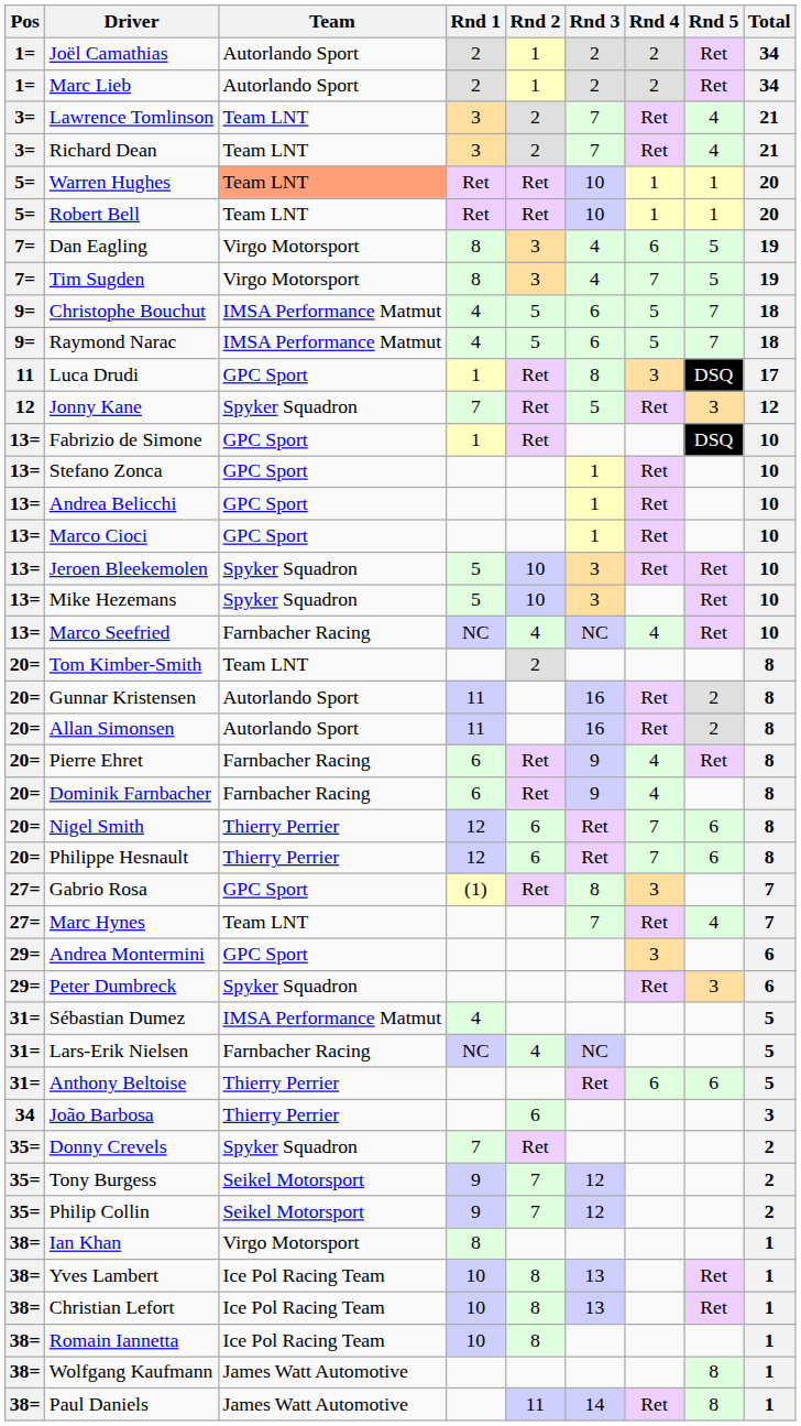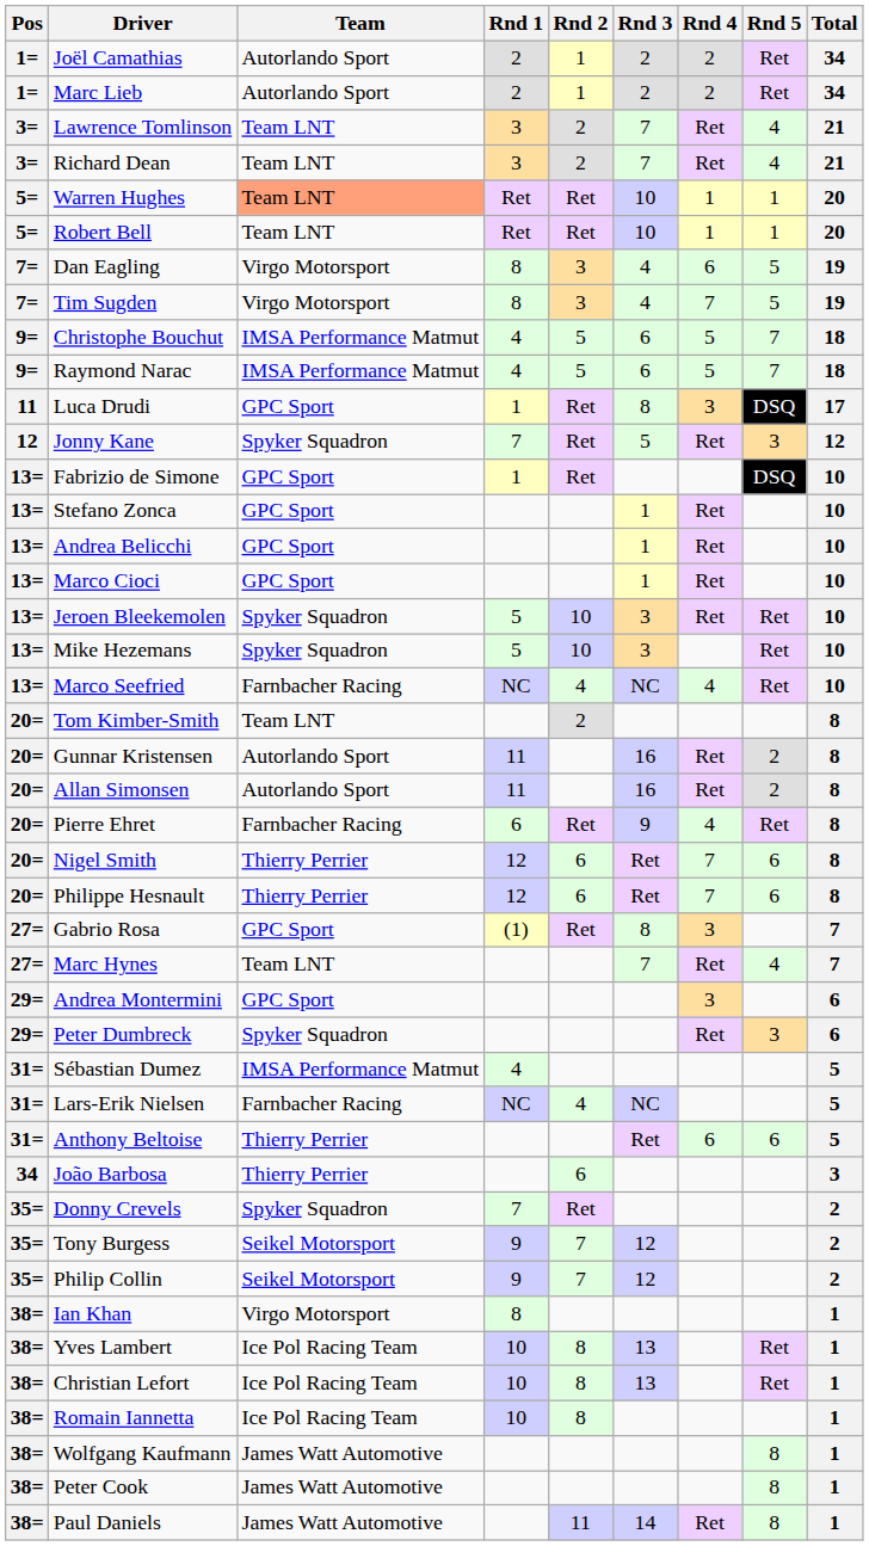 <table class="wikitable" style="font-size: 90%; text-align: center;">
 <tr>
 <th>Pos</th>
 <th>Driver</th>
 <th>Team</th>
 <th>Rnd 1</th>
 <th>Rnd 2</th>
 <th>Rnd 3</th>
 <th>Rnd 4</th>
 <th>Rnd 5</th>
 <th>Total</th>
 </tr>
 <tr>
 <th>1=</th>
 <td align=left> <a href='#'>Joël Camathias</a></td>
 <td align=left> Autorlando Sport</td>
 <td style="background:#dfdfdf;">2</td>
 <td style="background:#ffffbf;">1</td>
 <td style="background:#dfdfdf;">2</td>
 <td style="background:#dfdfdf;">2</td>
 <td style="background:#efcfff;">Ret</td>
 <th>34</th>
 </tr>
 <tr>
 <th>1=</th>
 <td align=left> <a href='#'>Marc Lieb</a></td>
 <td align=left> Autorlando Sport</td>
 <td style="background:#dfdfdf;">2</td>
 <td style="background:#ffffbf;">1</td>
 <td style="background:#dfdfdf;">2</td>
 <td style="background:#dfdfdf;">2</td>
 <td style="background:#efcfff;">Ret</td>
 <th>34</th>
 </tr>
 <tr>
 <th>3=</th>
 <td align=left> <a href='#'>Lawrence Tomlinson</a></td>
 <td align=left> <a href='#'>Team LNT</a></td>
 <td style="background:#ffdf9f;">3</td>
 <td style="background:#dfdfdf;">2</td>
 <td style="background:#dfffdf;">7</td>
 <td style="background:#efcfff;">Ret</td>
 <td style="background:#dfffdf;">4</td>
 <th>21</th>
 </tr>
 <tr>
 <th>3=</th>
 <td align=left> Richard Dean</td>
 <td align=left> Team LNT</td>
 <td style="background:#ffdf9f;">3</td>
 <td style="background:#dfdfdf;">2</td>
 <td style="background:#dfffdf;">7</td>
 <td style="background:#efcfff;">Ret</td>
 <td style="background:#dfffdf;">4</td>
 <th>21</th>
 </tr>
 <tr>
 <th>5=</th>
 <td align=left> <a href='#'>Warren Hughes</a></td>
 <td align=left style="background: lightsalmon;"> Team LNT</td>
 <td style="background:#efcfff;">Ret</td>
 <td style="background:#efcfff;">Ret</td>
 <td style="background:#cfcfff;">10</td>
 <td style="background:#ffffbf;">1</td>
 <td style="background:#ffffbf;">1</td>
 <th>20</th>
 </tr>
 <tr>
 <th>5=</th>
 <td align=left> <a href='#'>Robert Bell</a></td>
 <td align=left> Team LNT</td>
 <td style="background:#efcfff;">Ret</td>
 <td style="background:#efcfff;">Ret</td>
 <td style="background:#cfcfff;">10</td>
 <td style="background:#ffffbf;">1</td>
 <td style="background:#ffffbf;">1</td>
 <th>20</th>
 </tr>
 <tr>
 <th>7=</th>
 <td align=left> Dan Eagling</td>
 <td align=left> Virgo Motorsport</td>
 <td style="background:#dfffdf;">8</td>
 <td style="background:#ffdf9f;">3</td>
 <td style="background:#dfffdf;">4</td>
 <td style="background:#dfffdf;">6</td>
 <td style="background:#dfffdf;">5</td>
 <th>19</th>
 </tr>
 <tr>
 <th>7=</th>
 <td align=left> <a href='#'>Tim Sugden</a></td>
 <td align=left> Virgo Motorsport</td>
 <td style="background:#dfffdf;">8</td>
 <td style="background:#ffdf9f;">3</td>
 <td style="background:#dfffdf;">4</td>
 <td style="background:#dfffdf;">7</td>
 <td style="background:#dfffdf;">5</td>
 <th>19</th>
 </tr>
 <tr>
 <th>9=</th>
 <td align=left> <a href='#'>Christophe Bouchut</a></td>
 <td align=left> <a href='#'>IMSA Performance</a> Matmut</td>
 <td style="background:#dfffdf;">4</td>
 <td style="background:#dfffdf;">5</td>
 <td style="background:#dfffdf;">6</td>
 <td style="background:#dfffdf;">5</td>
 <td style="background:#dfffdf;">7</td>
 <th>18</th>
 </tr>
 <tr>
 <th>9=</th>
 <td align=left> Raymond Narac</td>
 <td align=left> <a href='#'>IMSA Performance</a> Matmut</td>
 <td style="background:#dfffdf;">4</td>
 <td style="background:#dfffdf;">5</td>
 <td style="background:#dfffdf;">6</td>
 <td style="background:#dfffdf;">5</td>
 <td style="background:#dfffdf;">7</td>
 <th>18</th>
 </tr>
 <tr>
 <th>11</th>
 <td align=left> Luca Drudi</td>
 <td align=left> <a href='#'>GPC Sport</a></td>
 <td style="background:#ffffbf;">1</td>
 <td style="background:#efcfff;">Ret</td>
 <td style="background:#dfffdf;">8</td>
 <td style="background:#ffdf9f;">3</td>
 <td style="background:#000000; color:white;">DSQ</td>
 <th>17</th>
 </tr>
 <tr>
 <th>12</th>
 <td align=left> <a href='#'>Jonny Kane</a></td>
 <td align=left> <a href='#'>Spyker</a> Squadron</td>
 <td style="background:#dfffdf;">7</td>
 <td style="background:#efcfff;">Ret</td>
 <td style="background:#dfffdf;">5</td>
 <td style="background:#efcfff;">Ret</td>
 <td style="background:#ffdf9f;">3</td>
 <th>12</th>
 </tr>
 <tr>
 <th>13=</th>
 <td align=left> Fabrizio de Simone</td>
 <td align=left> <a href='#'>GPC Sport</a></td>
 <td style="background:#ffffbf;">1</td>
 <td style="background:#efcfff;">Ret</td>
 <td></td>
 <td></td>
 <td style="background:#000000; color:white">DSQ</td>
 <th align="center">10</th>
 </tr>
 <tr>
 <th>13=</th>
 <td align=left> Stefano Zonca</td>
 <td align=left> <a href='#'>GPC Sport</a></td>
 <td></td>
 <td></td>
 <td style="background:#ffffbf;">1</td>
 <td style="background:#efcfff;">Ret</td>
 <td></td>
 <th>10</th>
 </tr>
 <tr>
 <th>13=</th>
 <td align=left> <a href='#'>Andrea Belicchi</a></td>
 <td align=left> <a href='#'>GPC Sport</a></td>
 <td></td>
 <td></td>
 <td style="background:#ffffbf;">1</td>
 <td style="background:#efcfff;">Ret</td>
 <td></td>
 <th>10</th>
 </tr>
 <tr>
 <th>13=</th>
 <td align=left> <a href='#'>Marco Cioci</a></td>
 <td align=left> <a href='#'>GPC Sport</a></td>
 <td></td>
 <td></td>
 <td style="background:#ffffbf;">1</td>
 <td style="background:#efcfff;">Ret</td>
 <td></td>
 <th>10</th>
 </tr>
 <tr>
 <th>13=</th>
 <td align=left> <a href='#'>Jeroen Bleekemolen</a></td>
 <td align=left> <a href='#'>Spyker</a> Squadron</td>
 <td style="background:#dfffdf;">5</td>
 <td style="background:#cfcfff;">10</td>
 <td style="background:#ffdf9f;">3</td>
 <td style="background:#efcfff;">Ret</td>
 <td style="background:#efcfff;">Ret</td>
 <th>10</th>
 </tr>
 <tr>
 <th>13=</th>
 <td align=left> Mike Hezemans</td>
 <td align=left> <a href='#'>Spyker</a> Squadron</td>
 <td style="background:#dfffdf;">5</td>
 <td style="background:#cfcfff;">10</td>
 <td style="background:#ffdf9f;">3</td>
 <td></td>
 <td style="background:#efcfff;">Ret</td>
 <th>10</th>
 </tr>
 <tr>
 <th>13=</th>
 <td align=left> <a href='#'>Marco Seefried</a></td>
 <td align=left> Farnbacher Racing</td>
 <td style="background:#cfcfff;">NC</td>
 <td style="background:#dfffdf;">4</td>
 <td style="background:#cfcfff;">NC</td>
 <td style="background:#dfffdf;">4</td>
 <td style="background:#efcfff;">Ret</td>
 <th>10</th>
 </tr>
 <tr>
 <th>20=</th>
 <td align=left> <a href='#'>Tom Kimber-Smith</a></td>
 <td align=left> Team LNT</td>
 <td></td>
 <td style="background:#dfdfdf;">2</td>
 <td></td>
 <td></td>
 <td></td>
 <th>8</th>
 </tr>
 <tr>
 <th>20=</th>
 <td align=left> Gunnar Kristensen</td>
 <td align=left> Autorlando Sport</td>
 <td style="background:#cfcfff;">11</td>
 <td></td>
 <td style="background:#cfcfff;">16</td>
 <td style="background:#efcfff;">Ret</td>
 <td style="background:#dfdfdf;">2</td>
 <th>8</th>
 </tr>
 <tr>
 <th>20=</th>
 <td align=left> <a href='#'>Allan Simonsen</a></td>
 <td align=left> Autorlando Sport</td>
 <td style="background:#cfcfff;">11</td>
 <td></td>
 <td style="background:#cfcfff;">16</td>
 <td style="background:#efcfff;">Ret</td>
 <td style="background:#dfdfdf;">2</td>
 <th>8</th>
 </tr>
 <tr>
 <th>20=</th>
 <td align=left> Pierre Ehret</td>
 <td align=left> Farnbacher Racing</td>
 <td style="background:#dfffdf;">6</td>
 <td style="background:#efcfff;">Ret</td>
 <td style="background:#cfcfff;">9</td>
 <td style="background:#dfffdf;">4</td>
 <td style="background:#efcfff;">Ret</td>
 <th>8</th>
 </tr>
 <tr>
 <th>20=</th>
-<td align=left> <a href='#'>Dominik Farnbacher</a></td>
-<td align=left> Farnbacher Racing</td>
-<td style="background:#dfffdf;">6</td>
-<td style="background:#efcfff;">Ret</td>
-<td style="background:#cfcfff;">9</td>
-<td style="background:#dfffdf;">4</td>
-<td></td>
-<th>8</th>
-</tr>
-<tr>
-<th>20=</th>
 <td align=left> <a href='#'>Nigel Smith</a></td>
 <td align=left> <a href='#'>Thierry Perrier</a></td>
 <td style="background:#cfcfff;">12</td>
 <td style="background:#dfffdf;">6</td>
 <td style="background:#efcfff;">Ret</td>
 <td style="background:#dfffdf;">7</td>
 <td style="background:#dfffdf;">6</td>
 <th>8</th>
 </tr>
 <tr>
 <th>20=</th>
 <td align=left> Philippe Hesnault</td>
 <td align=left> <a href='#'>Thierry Perrier</a></td>
 <td style="background:#cfcfff;">12</td>
 <td style="background:#dfffdf;">6</td>
 <td style="background:#efcfff;">Ret</td>
 <td style="background:#dfffdf;">7</td>
 <td style="background:#dfffdf;">6</td>
 <th>8</th>
 </tr>
 <tr>
 <th>27=</th>
 <td align=left> Gabrio Rosa</td>
 <td align=left> <a href='#'>GPC Sport</a></td>
 <td style="background:#ffffbf;">(1)</td>
 <td style="background:#efcfff;">Ret</td>
 <td style="background:#dfffdf;">8</td>
 <td style="background:#ffdf9f;">3</td>
 <td></td>
 <th>7</th>
 </tr>
 <tr>
 <th>27=</th>
 <td align=left> <a href='#'>Marc Hynes</a></td>
 <td align=left> Team LNT</td>
 <td></td>
 <td></td>
 <td style="background:#dfffdf;">7</td>
 <td style="background:#efcfff;">Ret</td>
 <td style="background:#dfffdf;">4</td>
 <th>7</th>
 </tr>
 <tr>
 <th>29=</th>
 <td align=left> <a href='#'>Andrea Montermini</a></td>
 <td align=left> <a href='#'>GPC Sport</a></td>
 <td></td>
 <td></td>
 <td></td>
 <td style="background:#ffdf9f;">3</td>
 <td></td>
 <th>6</th>
 </tr>
 <tr>
 <th>29=</th>
 <td align=left> <a href='#'>Peter Dumbreck</a></td>
 <td align=left> <a href='#'>Spyker</a> Squadron</td>
 <td></td>
 <td></td>
 <td></td>
 <td style="background:#efcfff;">Ret</td>
 <td style="background:#ffdf9f;">3</td>
 <th>6</th>
 </tr>
 <tr>
 <th>31=</th>
 <td align=left> Sébastian Dumez</td>
 <td align=left> <a href='#'>IMSA Performance</a> Matmut</td>
 <td style="background:#dfffdf;">4</td>
 <td></td>
 <td></td>
 <td></td>
 <td></td>
 <th>5</th>
 </tr>
 <tr>
 <th>31=</th>
 <td align=left> Lars-Erik Nielsen</td>
 <td align=left> Farnbacher Racing</td>
 <td style="background:#cfcfff;">NC</td>
 <td style="background:#dfffdf;">4</td>
 <td style="background:#cfcfff;">NC</td>
 <td></td>
 <td></td>
 <th>5</th>
 </tr>
 <tr>
 <th>31=</th>
 <td align=left> <a href='#'>Anthony Beltoise</a></td>
 <td align=left> <a href='#'>Thierry Perrier</a></td>
 <td></td>
 <td></td>
 <td style="background:#efcfff;">Ret</td>
 <td style="background:#dfffdf;">6</td>
 <td style="background:#dfffdf;">6</td>
 <th>5</th>
 </tr>
 <tr>
 <th>34</th>
 <td align=left> <a href='#'>João Barbosa</a></td>
 <td align=left> <a href='#'>Thierry Perrier</a></td>
 <td></td>
 <td style="background:#dfffdf;">6</td>
 <td></td>
 <td></td>
 <td></td>
 <th>3</th>
 </tr>
 <tr>
 <th>35=</th>
 <td align=left> <a href='#'>Donny Crevels</a></td>
 <td align=left> <a href='#'>Spyker</a> Squadron</td>
 <td style="background:#dfffdf;">7</td>
 <td style="background:#efcfff;">Ret</td>
 <td></td>
 <td></td>
 <td></td>
 <th>2</th>
 </tr>
 <tr>
 <th>35=</th>
 <td align=left> Tony Burgess</td>
 <td align=left> <a href='#'>Seikel Motorsport</a></td>
 <td style="background:#cfcfff;">9</td>
 <td style="background:#dfffdf;">7</td>
 <td style="background:#cfcfff;">12</td>
 <td></td>
 <td></td>
 <th>2</th>
 </tr>
 <tr>
 <th>35=</th>
 <td align=left> Philip Collin</td>
 <td align=left> <a href='#'>Seikel Motorsport</a></td>
 <td style="background:#cfcfff;">9</td>
 <td style="background:#dfffdf;">7</td>
 <td style="background:#cfcfff;">12</td>
 <td></td>
 <td></td>
 <th>2</th>
 </tr>
 <tr>
 <th>38=</th>
 <td align=left> <a href='#'>Ian Khan</a></td>
 <td align=left> Virgo Motorsport</td>
 <td style="background:#dfffdf;">8</td>
 <td></td>
 <td></td>
 <td></td>
 <td></td>
 <th>1</th>
 </tr>
 <tr>
 <th>38=</th>
 <td align=left> Yves Lambert</td>
 <td align=left> Ice Pol Racing Team</td>
 <td style="background:#cfcfff;">10</td>
 <td style="background:#dfffdf;">8</td>
 <td style="background:#cfcfff;">13</td>
 <td></td>
 <td style="background:#efcfff;">Ret</td>
 <th>1</th>
 </tr>
 <tr>
 <th>38=</th>
 <td align=left> Christian Lefort</td>
 <td align=left> Ice Pol Racing Team</td>
 <td style="background:#cfcfff;">10</td>
 <td style="background:#dfffdf;">8</td>
 <td style="background:#cfcfff;">13</td>
 <td></td>
 <td style="background:#efcfff;">Ret</td>
 <th>1</th>
 </tr>
 <tr>
 <th>38=</th>
 <td align=left> <a href='#'>Romain Iannetta</a></td>
 <td align=left> Ice Pol Racing Team</td>
 <td style="background:#cfcfff;">10</td>
 <td style="background:#dfffdf;">8</td>
 <td></td>
 <td></td>
 <td></td>
 <th>1</th>
 </tr>
 <tr>
 <th>38=</th>
 <td align=left> Wolfgang Kaufmann</td>
 <td align=left> James Watt Automotive</td>
 <td></td>
 <td></td>
 <td></td>
 <td></td>
 <td style="background:#dfffdf;">8</td>
 <th>1</th>
 </tr>
 <tr>
 <th>38=</th>
+<td align=left> Peter Cook</td>
+<td align=left> James Watt Automotive</td>
+<td></td>
+<td></td>
+<td></td>
+<td></td>
+<td style="background:#dfffdf;">8</td>
+<th>1</th>
+</tr>
+<tr>
+<th>38=</th>
 <td align=left> Paul Daniels</td>
 <td align=left> James Watt Automotive</td>
 <td></td>
 <td style="background:#cfcfff;">11</td>
 <td style="background:#cfcfff;">14</td>
 <td style="background:#efcfff;">Ret</td>
 <td style="background:#dfffdf;">8</td>
 <th>1</th>
 </tr>
 </table>
